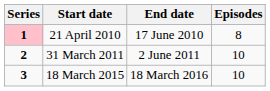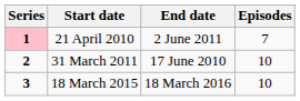 <table class="wikitable" style="text-align:center;">
 <tr>
 <th>Series</th>
 <th>Start date</th>
 <th>End date</th>
 <th>Episodes</th>
 </tr>
 <tr>
 <td style="background: pink;"><strong>1</strong></td>
 <td>21 April 2010</td>
-<td>17 June 2010</td>
-<td>8</td>
+<td>2 June 2011</td>
+<td>7</td>
 </tr>
 <tr>
 <td><strong>2</strong></td>
 <td>31 March 2011</td>
-<td>2 June 2011</td>
+<td>17 June 2010</td>
 <td>10</td>
 </tr>
 <tr>
 <td><strong>3</strong></td>
 <td>18 March 2015</td>
 <td>18 March 2016</td>
 <td>10</td>
 </tr>
 </table>
